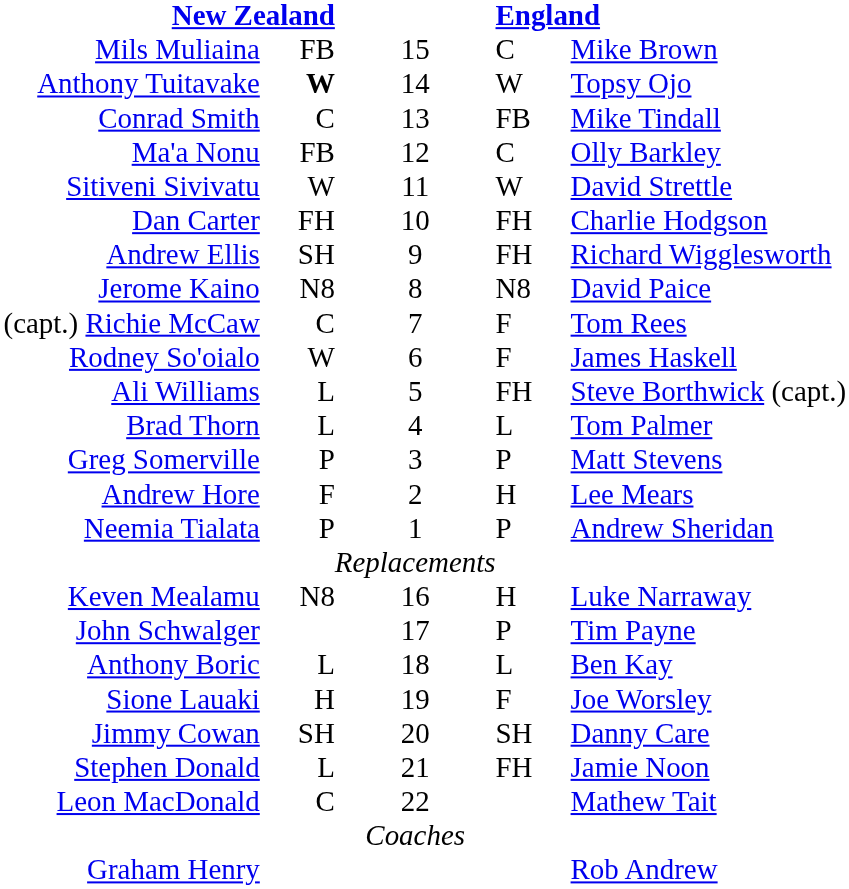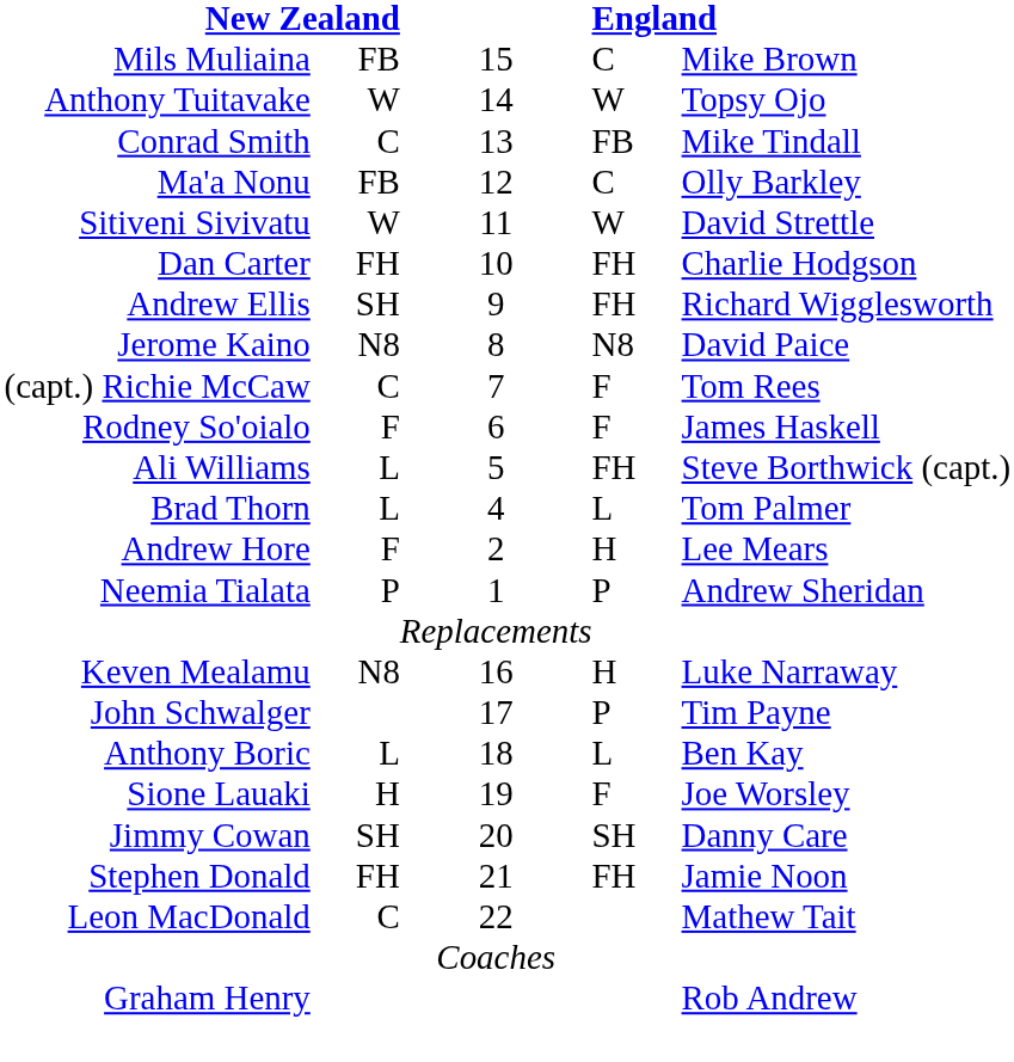 <table width="100%" style="font-size: 90%; " cellspacing="0" cellpadding="0" align=center>
 <tr>
 <td width=41%; text-align=right></td>
 <td width=3%; text-align:right></td>
 <td width=4%; text-align:center></td>
 <td width=3%; text-align:left></td>
 <td width=49%; text-align:left></td>
 </tr>
 <tr>
 <td colspan=2; align=right><strong><a href='#'>New Zealand</a></strong></td>
 <td></td>
 <td colspan=2;><strong><a href='#'>England</a></strong></td>
 </tr>
 <tr>
 <td align=right> <a href='#'>Mils Muliaina</a></td>
 <td align=right>FB</td>
 <td align=center>15</td>
 <td>C</td>
 <td><a href='#'>Mike Brown</a></td>
 </tr>
 <tr>
 <td align=right><a href='#'>Anthony Tuitavake</a></td>
-<td align=right><strong>W</strong></td>
+<td align=right>W</td>
 <td align=center>14</td>
 <td>W</td>
 <td><a href='#'>Topsy Ojo</a></td>
 </tr>
 <tr>
 <td align=right><a href='#'>Conrad Smith</a></td>
 <td align=right>C</td>
 <td align=center>13</td>
 <td>FB</td>
 <td><a href='#'>Mike Tindall</a> </td>
 </tr>
 <tr>
 <td align=right><a href='#'>Ma'a Nonu</a></td>
 <td align=right>FB</td>
 <td align=center>12</td>
 <td>C</td>
 <td><a href='#'>Olly Barkley</a></td>
 </tr>
 <tr>
 <td align=right><a href='#'>Sitiveni Sivivatu</a></td>
 <td align=right>W</td>
 <td align=center>11</td>
 <td>W</td>
 <td><a href='#'>David Strettle</a></td>
 </tr>
 <tr>
 <td align=right> <a href='#'>Dan Carter</a></td>
 <td align=right>FH</td>
 <td align=center>10</td>
 <td>FH</td>
 <td><a href='#'>Charlie Hodgson</a> </td>
 </tr>
 <tr>
 <td align=right> <a href='#'>Andrew Ellis</a></td>
 <td align=right>SH</td>
 <td align=center>9</td>
 <td>FH</td>
 <td><a href='#'>Richard Wigglesworth</a> </td>
 </tr>
 <tr>
 <td align=right> <a href='#'>Jerome Kaino</a></td>
 <td align=right>N8</td>
 <td align=center>8</td>
 <td>N8</td>
 <td><a href='#'>David Paice</a> </td>
 </tr>
 <tr>
 <td align=right>(capt.) <a href='#'>Richie McCaw</a></td>
 <td align=right>C</td>
 <td align=center>7</td>
 <td>F</td>
 <td><a href='#'>Tom Rees</a></td>
 </tr>
 <tr>
 <td align=right><a href='#'>Rodney So'oialo</a></td>
-<td align=right>W</td>
+<td align=right>F</td>
 <td align=center>6</td>
 <td>F</td>
 <td><a href='#'>James Haskell</a> </td>
 </tr>
 <tr>
 <td align=right><a href='#'>Ali Williams</a></td>
 <td align=right>L</td>
 <td align=center>5</td>
 <td>FH</td>
 <td><a href='#'>Steve Borthwick</a> (capt.)</td>
 </tr>
 <tr>
 <td align=right> <a href='#'>Brad Thorn</a></td>
 <td align=right>L</td>
 <td align=center>4</td>
 <td>L</td>
 <td><a href='#'>Tom Palmer</a> </td>
-</tr>
-<tr>
-<td align=right><a href='#'>Greg Somerville</a></td>
-<td align=right>P</td>
-<td align=center>3</td>
-<td>P</td>
-<td><a href='#'>Matt Stevens</a></td>
 </tr>
 <tr>
 <td align=right> <a href='#'>Andrew Hore</a></td>
 <td align=right>F</td>
 <td align=center>2</td>
 <td>H</td>
 <td><a href='#'>Lee Mears</a> </td>
 </tr>
 <tr>
 <td align=right><a href='#'>Neemia Tialata</a></td>
 <td align=right>P</td>
 <td align=center>1</td>
 <td>P</td>
 <td><a href='#'>Andrew Sheridan</a>  </td>
 </tr>
 <tr>
 <td></td>
 <td></td>
 <td align=center><em>Replacements</em></td>
 <td></td>
 <td></td>
 </tr>
 <tr>
 <td align=right> <a href='#'>Keven Mealamu</a></td>
 <td align=right>N8</td>
 <td align=center>16</td>
 <td>H</td>
 <td><a href='#'>Luke Narraway</a></td>
 </tr>
 <tr>
 <td align=right><a href='#'>John Schwalger</a></td>
 <td align=right></td>
 <td align=center>17</td>
 <td>P</td>
 <td><a href='#'>Tim Payne</a> </td>
 </tr>
 <tr>
 <td align=right> <a href='#'>Anthony Boric</a></td>
 <td align=right>L</td>
 <td align=center>18</td>
 <td>L</td>
 <td><a href='#'>Ben Kay</a> </td>
 </tr>
 <tr>
 <td align=right> <a href='#'>Sione Lauaki</a></td>
 <td align=right>H</td>
 <td align=center>19</td>
 <td>F</td>
 <td><a href='#'>Joe Worsley</a> </td>
 </tr>
 <tr>
 <td align=right> <a href='#'>Jimmy Cowan</a></td>
 <td align=right>SH</td>
 <td align=center>20</td>
 <td>SH</td>
 <td><a href='#'>Danny Care</a> </td>
 </tr>
 <tr>
 <td align=right> <a href='#'>Stephen Donald</a></td>
-<td align=right>L</td>
+<td align=right>FH</td>
 <td align=center>21</td>
 <td>FH</td>
 <td><a href='#'>Jamie Noon</a> </td>
 </tr>
 <tr>
 <td align=right> <a href='#'>Leon MacDonald</a></td>
 <td align=right>C</td>
 <td align=center>22</td>
 <td></td>
 <td><a href='#'>Mathew Tait</a></td>
 </tr>
 <tr>
 <td></td>
 <td></td>
 <td align=center><em>Coaches</em></td>
 <td></td>
 <td></td>
 </tr>
 <tr>
 <td align=right> <a href='#'>Graham Henry</a></td>
 <td></td>
 <td></td>
 <td></td>
 <td><a href='#'>Rob Andrew</a> </td>
 </tr>
 </table>
